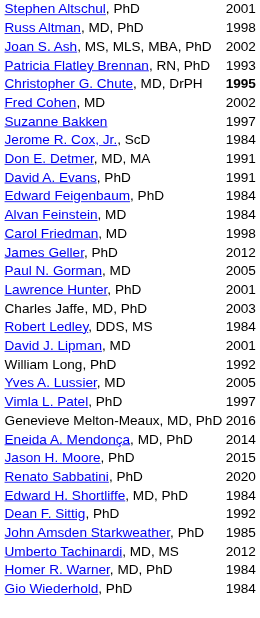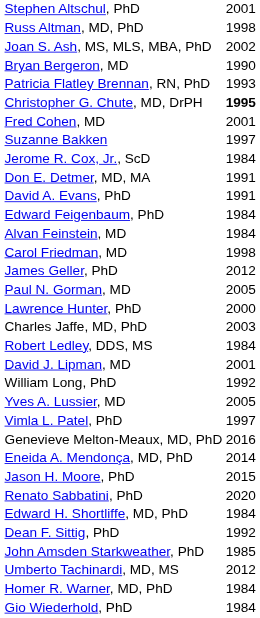 <table>
 <tr>
 <td><a href='#'>Stephen Altschul</a>, PhD</td>
 <td>2001</td>
 </tr>
 <tr --->
 <td><a href='#'>Russ Altman</a>, MD, PhD</td>
 <td>1998</td>
 </tr>
 <tr --->
 <td><a href='#'>Joan S. Ash</a>, MS, MLS, MBA, PhD</td>
 <td>2002</td>
 </tr>
 <tr --->
+<td><a href='#'>Bryan Bergeron</a>, MD</td>
+<td>1990</td>
+</tr>
+<tr --->
 <td><a href='#'>Patricia Flatley Brennan</a>, RN, PhD</td>
 <td>1993</td>
 </tr>
 <tr --->
 <td><a href='#'>Christopher G. Chute</a>, MD, DrPH</td>
 <td><strong>1995</strong></td>
 </tr>
 <tr --->
 <td><a href='#'>Fred Cohen</a>, MD</td>
-<td>2002</td>
+<td>2001</td>
 </tr>
 <tr --->
 <td><a href='#'>Suzanne Bakken</a></td>
 <td>1997</td>
 </tr>
 <tr --->
 <td><a href='#'>Jerome R. Cox, Jr.</a>, ScD</td>
 <td>1984</td>
 </tr>
 <tr --->
 <td><a href='#'>Don E. Detmer</a>, MD, MA</td>
 <td>1991</td>
 </tr>
 <tr --->
 <td><a href='#'>David A. Evans</a>, PhD</td>
 <td>1991</td>
 </tr>
 <tr --->
 <td><a href='#'>Edward Feigenbaum</a>, PhD</td>
 <td>1984</td>
 </tr>
 <tr --->
 <td><a href='#'>Alvan Feinstein</a>, MD</td>
 <td>1984</td>
 </tr>
 <tr --->
 <td><a href='#'>Carol Friedman</a>, MD</td>
 <td>1998</td>
 </tr>
 <tr --->
 <td><a href='#'>James Geller</a>, PhD</td>
 <td>2012</td>
 </tr>
 <tr --->
 <td><a href='#'>Paul N. Gorman</a>, MD</td>
 <td>2005</td>
 </tr>
 <tr --->
 <td><a href='#'>Lawrence Hunter</a>, PhD</td>
-<td>2001</td>
+<td>2000</td>
 </tr>
 <tr --->
 <td>Charles Jaffe, MD, PhD</td>
 <td>2003</td>
 </tr>
 <tr --->
 <td><a href='#'>Robert Ledley</a>, DDS, MS</td>
 <td>1984</td>
 </tr>
 <tr --->
 <td><a href='#'>David J. Lipman</a>, MD</td>
 <td>2001</td>
 </tr>
 <tr --->
 <td>William Long, PhD</td>
 <td>1992</td>
 </tr>
 <tr --->
 <td><a href='#'>Yves A. Lussier</a>, MD</td>
 <td>2005</td>
 </tr>
 <tr --->
 <td><a href='#'>Vimla L. Patel</a>, PhD</td>
 <td>1997</td>
 </tr>
 <tr>
 <td>Genevieve Melton-Meaux, MD, PhD</td>
 <td>2016</td>
 </tr>
 <tr --->
 <td><a href='#'>Eneida A. Mendonça</a>, MD, PhD</td>
 <td>2014</td>
 </tr>
 <tr --->
 <td><a href='#'>Jason H. Moore</a>, PhD</td>
 <td>2015</td>
 </tr>
 <tr --->
 <td><a href='#'>Renato Sabbatini</a>, PhD</td>
 <td>2020</td>
 </tr>
 <tr --->
 <td><a href='#'>Edward H. Shortliffe</a>, MD, PhD</td>
 <td>1984</td>
 </tr>
 <tr --->
 <td><a href='#'>Dean F. Sittig</a>, PhD</td>
 <td>1992</td>
 </tr>
 <tr --->
 <td><a href='#'>John Amsden Starkweather</a>, PhD</td>
 <td>1985</td>
 </tr>
 <tr --->
 <td><a href='#'>Umberto Tachinardi</a>, MD, MS</td>
 <td>2012</td>
 </tr>
 <tr --->
 <td><a href='#'>Homer R. Warner</a>, MD, PhD</td>
 <td>1984</td>
 </tr>
 <tr --->
 <td><a href='#'>Gio Wiederhold</a>, PhD</td>
 <td>1984</td>
 </tr>
 <tr --->
 </tr>
 </table>
